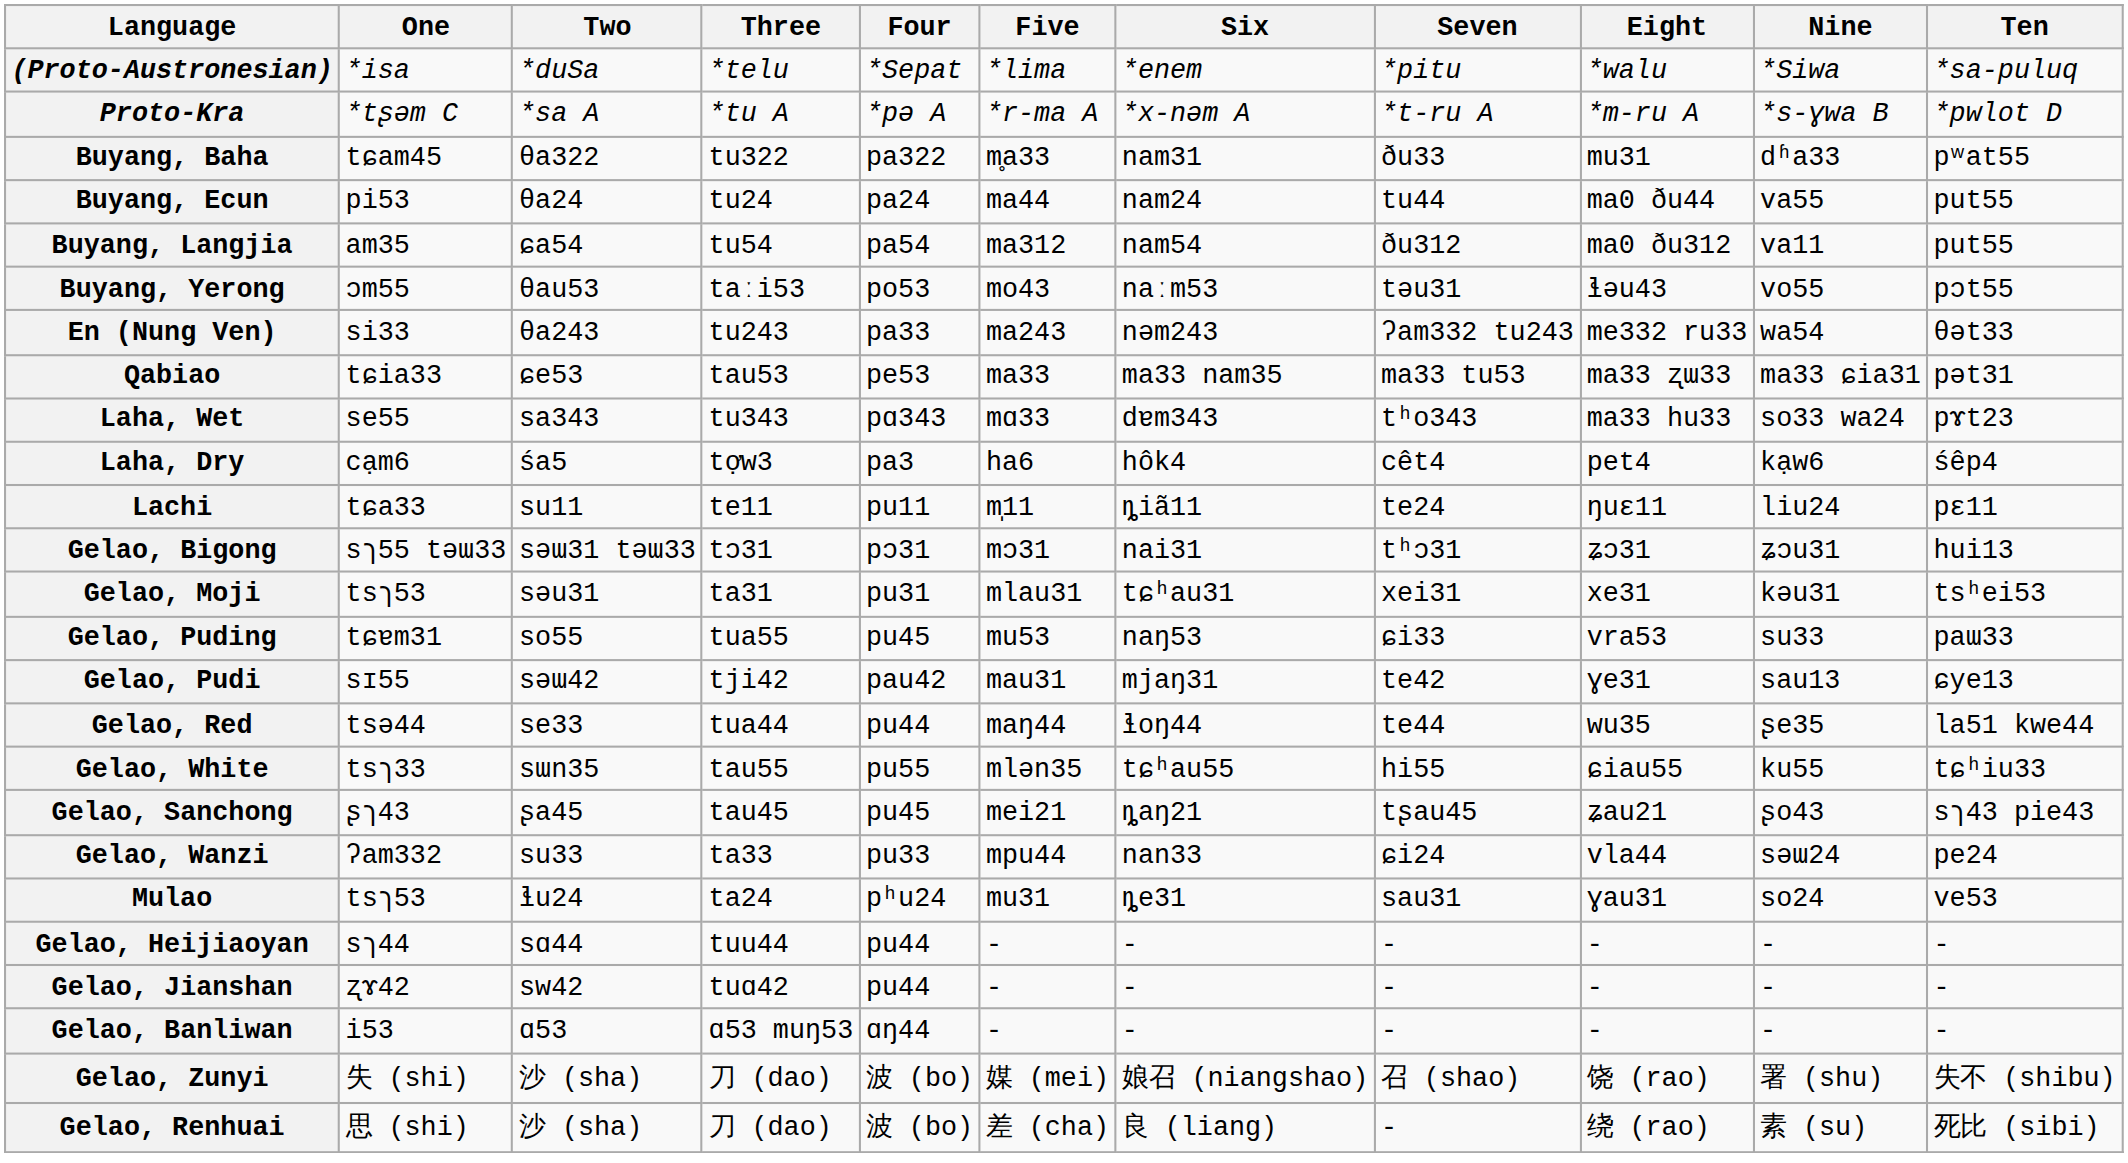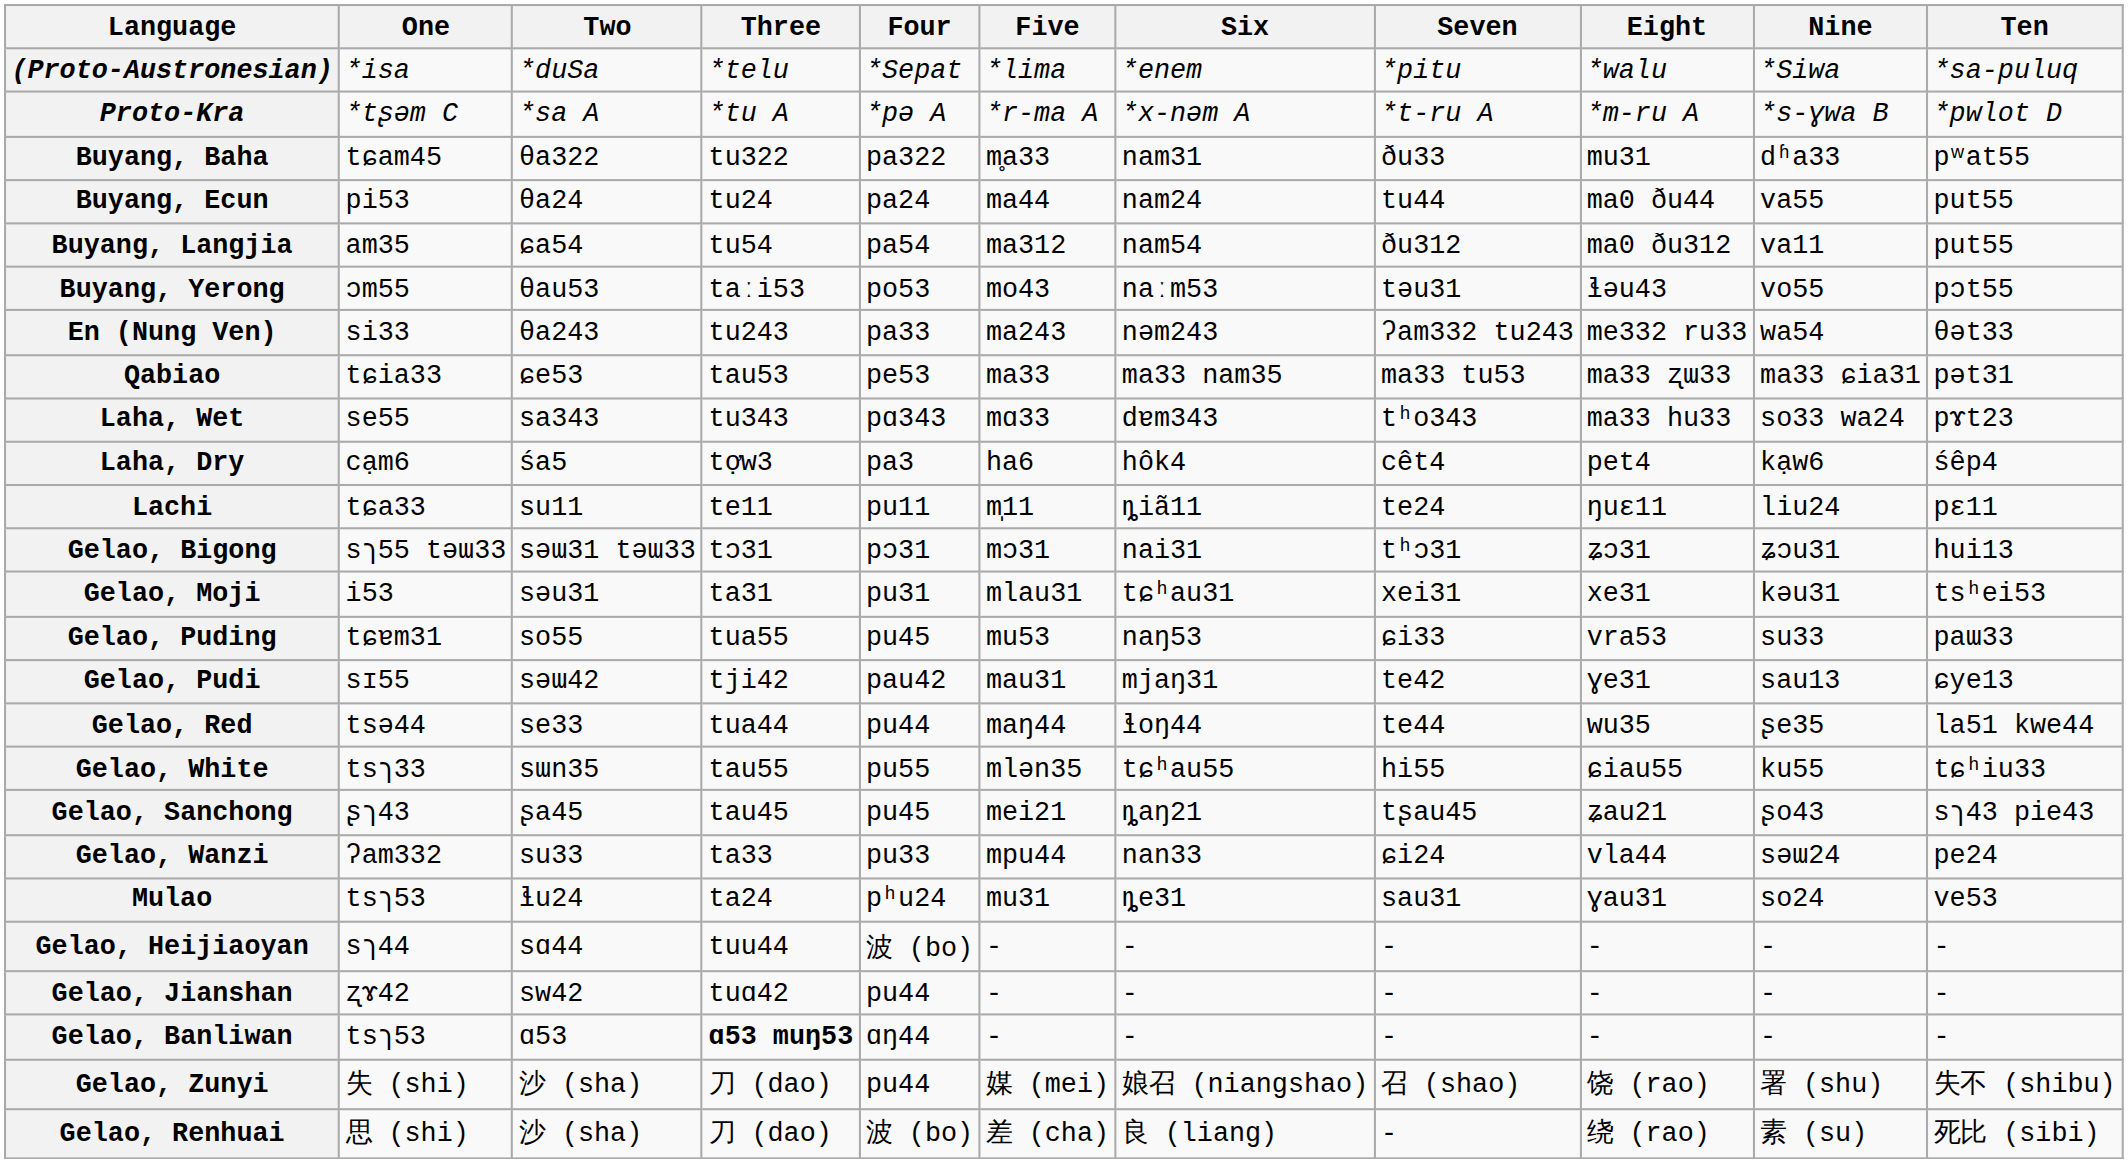 <table class="wikitable" style="margin:auto:" align="center" style="text-align:center">
 <tr>
 <th>Language</th>
 <th>One</th>
 <th>Two</th>
 <th>Three</th>
 <th>Four</th>
 <th>Five</th>
 <th>Six</th>
 <th>Seven</th>
 <th>Eight</th>
 <th>Nine</th>
 <th>Ten</th>
 </tr>
 <tr style="font-style:italic">
 <th>(Proto-Austronesian)</th>
 <td>*isa</td>
 <td>*duSa</td>
 <td>*telu</td>
 <td>*Sepat</td>
 <td>*lima</td>
 <td>*enem</td>
 <td>*pitu</td>
 <td>*walu</td>
 <td>*Siwa</td>
 <td>*sa-puluq</td>
 </tr>
 <tr style="font-style:italic">
 <th>Proto-Kra</th>
 <td>*tʂəm C</td>
 <td>*sa A</td>
 <td>*tu A</td>
 <td>*pə A</td>
 <td>*r-ma A</td>
 <td>*x-nəm A</td>
 <td>*t-ru A</td>
 <td>*m-ru A</td>
 <td>*s-ɣwa B</td>
 <td>*pwlot D</td>
 </tr>
 <tr>
 <th>Buyang, Baha</th>
 <td>tɕam45</td>
 <td>θa322</td>
 <td>tu322</td>
 <td>pa322</td>
 <td>m̥a33</td>
 <td>nam31</td>
 <td>ðu33</td>
 <td>mu31</td>
 <td>dʱa33</td>
 <td>pʷat55</td>
 </tr>
 <tr>
 <th>Buyang, Ecun</th>
 <td>pi53</td>
 <td>θa24</td>
 <td>tu24</td>
 <td>pa24</td>
 <td>ma44</td>
 <td>nam24</td>
 <td>tu44</td>
 <td>ma0 ðu44</td>
 <td>va55</td>
 <td>put55</td>
 </tr>
 <tr>
 <th>Buyang, Langjia</th>
 <td>am35</td>
 <td>ɕa54</td>
 <td>tu54</td>
 <td>pa54</td>
 <td>ma312</td>
 <td>nam54</td>
 <td>ðu312</td>
 <td>ma0 ðu312</td>
 <td>va11</td>
 <td>put55</td>
 </tr>
 <tr>
 <th>Buyang, Yerong</th>
 <td>ɔm55</td>
 <td>θau53</td>
 <td>taːi53</td>
 <td>po53</td>
 <td>mo43</td>
 <td>naːm53</td>
 <td>təu31</td>
 <td>ɬəu43</td>
 <td>vo55</td>
 <td>pɔt55</td>
 </tr>
 <tr>
 <th>En (Nung Ven)</th>
 <td>si33</td>
 <td>θa243</td>
 <td>tu243</td>
 <td>pa33</td>
 <td>ma243</td>
 <td>nəm243</td>
 <td>ʔam332 tu243</td>
 <td>me332 ru33</td>
 <td>wa54</td>
 <td>θət33</td>
 </tr>
 <tr>
 <th>Qabiao</th>
 <td>tɕia33</td>
 <td>ɕe53</td>
 <td>tau53</td>
 <td>pe53</td>
 <td>ma33</td>
 <td>ma33 nam35</td>
 <td>ma33 tu53</td>
 <td>ma33 ʐɯ33</td>
 <td>ma33 ɕia31</td>
 <td>pət31</td>
 </tr>
 <tr>
 <th>Laha, Wet</th>
 <td>se55</td>
 <td>sa343</td>
 <td>tu343</td>
 <td>pɑ343</td>
 <td>mɑ33</td>
 <td>dɐm343</td>
 <td>tʰo343</td>
 <td>ma33 hu33</td>
 <td>so33 wa24</td>
 <td>pɤt23</td>
 </tr>
 <tr>
 <th>Laha, Dry</th>
 <td>cạm6</td>
 <td>śa5</td>
 <td>tợw3</td>
 <td>pa3</td>
 <td>ha6</td>
 <td>hôk4</td>
 <td>cêt4</td>
 <td>pet4</td>
 <td>kạw6</td>
 <td>śêp4</td>
 </tr>
 <tr>
 <th>Lachi</th>
 <td>tɕa33</td>
 <td>su11</td>
 <td>te11</td>
 <td>pu11</td>
 <td>m̩11</td>
 <td>ȵiã11</td>
 <td>te24</td>
 <td>ŋuɛ11</td>
 <td>liu24</td>
 <td>pɛ11</td>
 </tr>
 <tr>
 <th>Gelao, Bigong</th>
 <td>sɿ55 təɯ33</td>
 <td>səɯ31 təɯ33</td>
 <td>tɔ31</td>
 <td>pɔ31</td>
 <td>mɔ31</td>
 <td>nai31</td>
 <td>tʰɔ31</td>
 <td>ʑɔ31</td>
 <td>ʑɔu31</td>
 <td>hui13</td>
 </tr>
 <tr>
 <th>Gelao, Moji</th>
-<td>tsɿ53</td>
+<td>i53</td>
 <td>səu31</td>
 <td>ta31</td>
 <td>pu31</td>
 <td>mlau31</td>
 <td>tɕʰau31</td>
 <td>xei31</td>
 <td>xe31</td>
 <td>kəu31</td>
 <td>tsʰei53</td>
 </tr>
 <tr>
 <th>Gelao, Puding</th>
 <td>tɕɐm31</td>
 <td>so55</td>
 <td>tua55</td>
 <td>pu45</td>
 <td>mu53</td>
 <td>naŋ53</td>
 <td>ɕi33</td>
 <td>vra53</td>
 <td>su33</td>
 <td>paɯ33</td>
 </tr>
 <tr>
 <th>Gelao, Pudi</th>
 <td>sɪ55</td>
 <td>səɯ42</td>
 <td>tji42</td>
 <td>pau42</td>
 <td>mau31</td>
 <td>mjaŋ31</td>
 <td>te42</td>
 <td>ɣe31</td>
 <td>sau13</td>
 <td>ɕye13</td>
 </tr>
 <tr>
 <th>Gelao, Red</th>
 <td>tsə44</td>
 <td>se33</td>
 <td>tua44</td>
 <td>pu44</td>
 <td>maŋ44</td>
 <td>ɬoŋ44</td>
 <td>te44</td>
 <td>wu35</td>
 <td>ʂe35</td>
 <td>la51 kwe44</td>
 </tr>
 <tr>
 <th>Gelao, White</th>
 <td>tsɿ33</td>
 <td>sɯn35</td>
 <td>tau55</td>
 <td>pu55</td>
 <td>mlən35</td>
 <td>tɕʰau55</td>
 <td>hi55</td>
 <td>ɕiau55</td>
 <td>ku55</td>
 <td>tɕʰiu33</td>
 </tr>
 <tr>
 <th>Gelao, Sanchong</th>
 <td>ʂɿ43</td>
 <td>ʂa45</td>
 <td>tau45</td>
 <td>pu45</td>
 <td>mei21</td>
 <td>ȵaŋ21</td>
 <td>tʂau45</td>
 <td>ʑau21</td>
 <td>ʂo43</td>
 <td>sɿ43 pie43</td>
 </tr>
 <tr>
 <th>Gelao, Wanzi</th>
 <td>ʔam332</td>
 <td>su33</td>
 <td>ta33</td>
 <td>pu33</td>
 <td>mpu44</td>
 <td>nan33</td>
 <td>ɕi24</td>
 <td>vla44</td>
 <td>səɯ24</td>
 <td>pe24</td>
 </tr>
 <tr>
 <th>Mulao</th>
 <td>tsɿ53</td>
 <td>ɬu24</td>
 <td>ta24</td>
 <td>pʰu24</td>
 <td>mu31</td>
 <td>ȵe31</td>
 <td>sau31</td>
 <td>ɣau31</td>
 <td>so24</td>
 <td>ve53</td>
 </tr>
 <tr>
 <th>Gelao, Heijiaoyan</th>
 <td>sɿ44</td>
 <td>sɑ44</td>
 <td>tuu44</td>
-<td>pu44</td>
+<td>波 (bo)</td>
 <td>-</td>
 <td>-</td>
 <td>-</td>
 <td>-</td>
 <td>-</td>
 <td>-</td>
 </tr>
 <tr>
 <th>Gelao, Jianshan</th>
 <td>ʐɤ42</td>
 <td>sw42</td>
 <td>tuɑ42</td>
 <td>pu44</td>
 <td>-</td>
 <td>-</td>
 <td>-</td>
 <td>-</td>
 <td>-</td>
 <td>-</td>
 </tr>
 <tr>
 <th>Gelao, Banliwan</th>
-<td>i53</td>
+<td>tsɿ53</td>
 <td>ɑ53</td>
-<td>ɑ53 muŋ53</td>
+<td><strong>ɑ53 muŋ53</strong></td>
 <td>ɑŋ44</td>
 <td>-</td>
 <td>-</td>
 <td>-</td>
 <td>-</td>
 <td>-</td>
 <td>-</td>
 </tr>
 <tr>
 <th>Gelao, Zunyi</th>
 <td>失 (shi)</td>
 <td>沙 (sha)</td>
 <td>刀 (dao)</td>
-<td>波 (bo)</td>
+<td>pu44</td>
 <td>媒 (mei)</td>
 <td>娘召 (niangshao)</td>
 <td>召 (shao)</td>
 <td>饶 (rao)</td>
 <td>署 (shu)</td>
 <td>失不 (shibu)</td>
 </tr>
 <tr>
 <th>Gelao, Renhuai</th>
 <td>思 (shi)</td>
 <td>沙 (sha)</td>
 <td>刀 (dao)</td>
 <td>波 (bo)</td>
 <td>差 (cha)</td>
 <td>良 (liang)</td>
 <td>-</td>
 <td>绕 (rao)</td>
 <td>素 (su)</td>
 <td>死比 (sibi)</td>
 </tr>
 <tr>
 </tr>
 </table>
